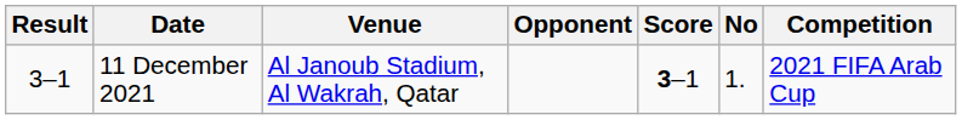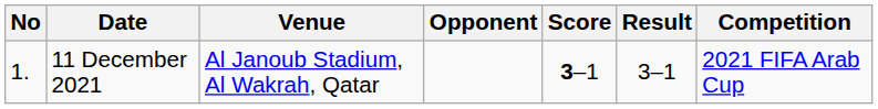 <table class="wikitable" style="font-size:100%;">
 <tr>
-<th>Result</th>
+<th>No</th>
 <th>Date</th>
 <th>Venue</th>
 <th>Opponent</th>
 <th>Score</th>
-<th>No</th>
+<th>Result</th>
 <th>Competition</th>
 </tr>
 <tr>
-<td align=center>3–1 </td>
+<td>1.</td>
 <td>11 December 2021</td>
 <td><a href='#'>Al Janoub Stadium</a>, <a href='#'>Al Wakrah</a>, Qatar</td>
 <td></td>
 <td align=center><strong>3</strong>–1</td>
-<td>1.</td>
+<td align=center>3–1 </td>
 <td><a href='#'>2021 FIFA Arab Cup</a></td>
 </tr>
 </table>
